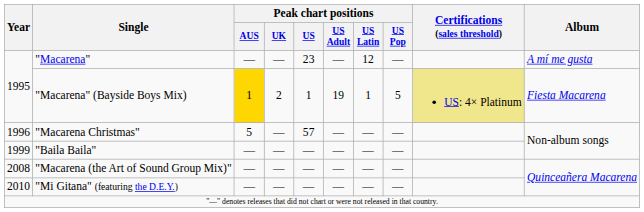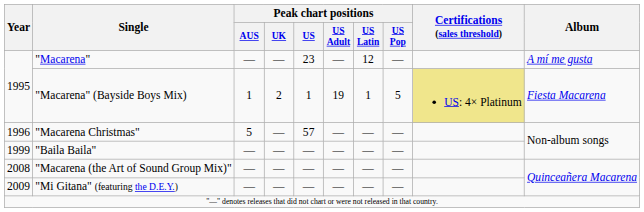 <table class="wikitable" style="text-align:center;">
 <tr>
 <th rowspan="2">Year</th>
 <th rowspan="2">Single</th>
 <th colspan="6">Peak chart positions</th>
 <th rowspan="2"><a href='#'>Certifications</a><br><small>(<a href='#'>sales threshold</a>)</small></th>
 <th rowspan="2">Album</th>
 </tr>
 <tr style="font-size:smaller;">
 <th width="35"><a href='#'>AUS</a><br></th>
 <th width="35"><a href='#'>UK</a><br></th>
 <th width="35"><a href='#'>US</a><br></th>
 <th width="35"><a href='#'>US Adult</a><br></th>
 <th width="35"><a href='#'>US Latin</a><br></th>
 <th width="35"><a href='#'>US Pop</a><br></th>
 </tr>
 <tr>
 <td rowspan="2">1995</td>
 <td align="left">"<a href='#'>Macarena</a>"</td>
 <td>—</td>
 <td>—</td>
 <td>23</td>
 <td>—</td>
 <td>12</td>
 <td>—</td>
 <td></td>
 <td align="left"><em><a href='#'>A mí me gusta</a></em></td>
 </tr>
 <tr>
 <td align="left">"Macarena" (Bayside Boys Mix)</td>
-<td style="background: gold;">1</td>
+<td>1</td>
 <td>2</td>
 <td>1</td>
 <td>19</td>
 <td>1</td>
 <td>5</td>
 <td align="left" style="background: khaki;"><br><ul><li><a href='#'>US</a>: 4× Platinum</li></ul></td>
 <td align="left"><em><a href='#'>Fiesta Macarena</a></em></td>
 </tr>
 <tr>
 <td>1996</td>
 <td align="left">"Macarena Christmas"</td>
 <td>5</td>
 <td>—</td>
 <td>57</td>
 <td>—</td>
 <td>—</td>
 <td>—</td>
 <td></td>
 <td align="left" rowspan="2">Non-album songs</td>
 </tr>
 <tr>
 <td>1999</td>
 <td align="left">"Baila Baila"</td>
 <td>—</td>
 <td>—</td>
 <td>—</td>
 <td>—</td>
 <td>—</td>
 <td>—</td>
 <td></td>
 </tr>
 <tr>
 <td>2008</td>
 <td align="left">"Macarena (the Art of Sound Group Mix)"</td>
 <td>—</td>
 <td>—</td>
 <td>—</td>
 <td>—</td>
 <td>—</td>
 <td>—</td>
 <td></td>
 <td align="left" rowspan="2"><em><a href='#'>Quinceañera Macarena</a></em></td>
 </tr>
 <tr>
-<td>2010</td>
+<td>2009</td>
 <td align="left">"Mi Gitana" <small>(featuring <a href='#'>the D.E.Y.</a>)</small></td>
 <td>—</td>
 <td>—</td>
 <td>—</td>
 <td>—</td>
 <td>—</td>
 <td>—</td>
 <td></td>
 </tr>
 <tr>
 <td colspan="10" style="font-size:8pt">"—" denotes releases that did not chart or were not released in that country.</td>
 </tr>
 </table>
